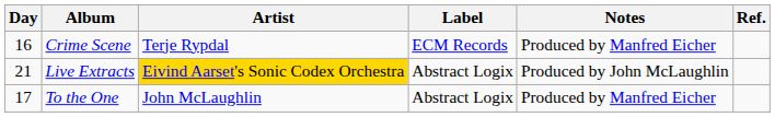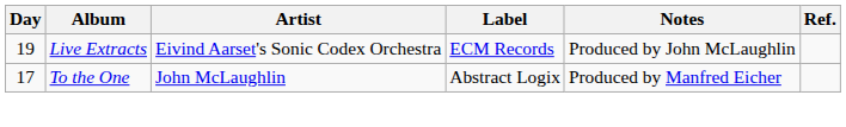 <table class="wikitable">
 <tr>
 <th>Day</th>
 <th>Album</th>
 <th>Artist</th>
 <th>Label</th>
 <th>Notes</th>
 <th>Ref.</th>
 </tr>
 <tr>
-<td rowspan="1" style="text-align:center;">16</td>
-<td><em><a href='#'>Crime Scene</a></em></td>
-<td><a href='#'>Terje Rypdal</a></td>
+<td rowspan="1" style="text-align:center;">19</td>
+<td><em><a href='#'>Live Extracts</a></em></td>
+<td><a href='#'>Eivind Aarset</a>'s Sonic Codex Orchestra</td>
 <td><a href='#'>ECM Records</a></td>
-<td>Produced by <a href='#'>Manfred Eicher</a></td>
-<td style="text-align:center;"></td>
-</tr>
-<tr>
-<td rowspan="1" style="text-align:center;">21</td>
-<td><em><a href='#'>Live Extracts</a></em></td>
-<td style="background: gold;"><a href='#'>Eivind Aarset</a>'s Sonic Codex Orchestra</td>
-<td>Abstract Logix</td>
 <td>Produced by John McLaughlin</td>
 <td style="text-align:center;"></td>
 </tr>
 <tr>
 <td rowspan="1" style="text-align:center;">17</td>
 <td><em><a href='#'>To the One</a></em></td>
 <td><a href='#'>John McLaughlin</a></td>
 <td>Abstract Logix</td>
 <td>Produced by <a href='#'>Manfred Eicher</a></td>
 <td style="text-align:center;"></td>
 </tr>
 </table>
